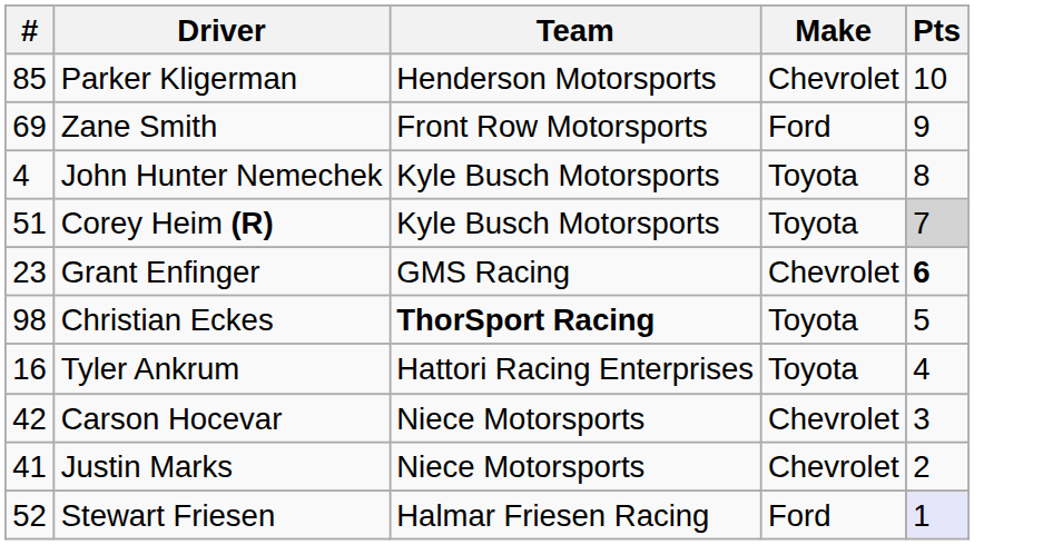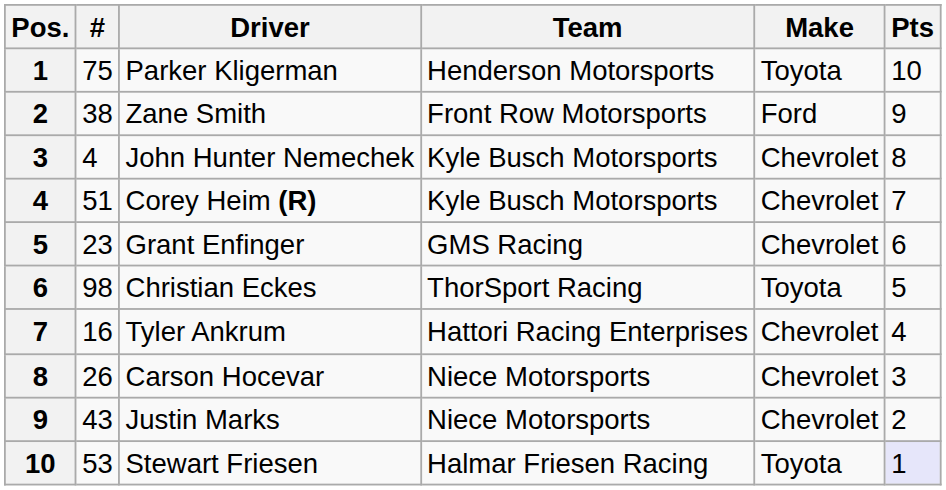 <table class="wikitable" style="font-size:95%">
 <tr>
+<th>Pos.</th>
 <th>#</th>
 <th>Driver</th>
 <th>Team</th>
 <th>Make</th>
 <th>Pts</th>
 </tr>
 <tr>
-<td>85</td>
+<th>1</th>
+<td>75</td>
 <td>Parker Kligerman</td>
 <td>Henderson Motorsports</td>
-<td>Chevrolet</td>
+<td>Toyota</td>
 <td>10</td>
 </tr>
 <tr>
-<td>69</td>
+<th>2</th>
+<td>38</td>
 <td>Zane Smith</td>
 <td>Front Row Motorsports</td>
 <td>Ford</td>
 <td>9</td>
 </tr>
 <tr>
+<th>3</th>
 <td>4</td>
 <td>John Hunter Nemechek</td>
 <td>Kyle Busch Motorsports</td>
-<td>Toyota</td>
+<td>Chevrolet</td>
 <td>8</td>
 </tr>
 <tr>
+<th>4</th>
 <td>51</td>
 <td>Corey Heim <strong>(R)</strong></td>
 <td>Kyle Busch Motorsports</td>
-<td>Toyota</td>
-<td style="background: lightgrey;">7</td>
+<td>Chevrolet</td>
+<td>7</td>
 </tr>
 <tr>
+<th>5</th>
 <td>23</td>
 <td>Grant Enfinger</td>
 <td>GMS Racing</td>
 <td>Chevrolet</td>
-<td><strong>6</strong></td>
+<td>6</td>
 </tr>
 <tr>
+<th>6</th>
 <td>98</td>
 <td>Christian Eckes</td>
-<td><strong>ThorSport Racing</strong></td>
+<td>ThorSport Racing</td>
 <td>Toyota</td>
 <td>5</td>
 </tr>
 <tr>
+<th>7</th>
 <td>16</td>
 <td>Tyler Ankrum</td>
 <td>Hattori Racing Enterprises</td>
-<td>Toyota</td>
+<td>Chevrolet</td>
 <td>4</td>
 </tr>
 <tr>
-<td>42</td>
+<th>8</th>
+<td>26</td>
 <td>Carson Hocevar</td>
 <td>Niece Motorsports</td>
 <td>Chevrolet</td>
 <td>3</td>
 </tr>
 <tr>
-<td>41</td>
+<th>9</th>
+<td>43</td>
 <td>Justin Marks</td>
 <td>Niece Motorsports</td>
 <td>Chevrolet</td>
 <td>2</td>
 </tr>
 <tr>
-<td>52</td>
+<th>10</th>
+<td>53</td>
 <td>Stewart Friesen</td>
 <td>Halmar Friesen Racing</td>
-<td>Ford</td>
+<td>Toyota</td>
 <td style="background: lavender;">1</td>
 </tr>
 </table>
